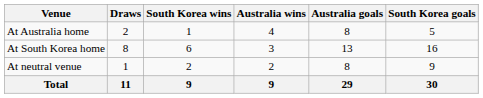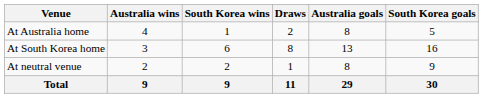 <table class="wikitable" style="text-align:center;">
 <tr>
 <th>Venue</th>
+<th>Australia wins</th>
+<th>South Korea wins</th>
 <th>Draws</th>
-<th>South Korea wins</th>
-<th>Australia wins</th>
 <th>Australia goals</th>
 <th>South Korea goals</th>
 </tr>
 <tr>
 <td align="left">At Australia home</td>
+<td>4</td>
+<td>1</td>
 <td>2</td>
-<td>1</td>
-<td>4</td>
 <td>8</td>
 <td>5</td>
 </tr>
 <tr>
 <td align="left">At South Korea home</td>
+<td>3</td>
+<td>6</td>
 <td>8</td>
-<td>6</td>
-<td>3</td>
 <td>13</td>
 <td>16</td>
 </tr>
 <tr>
 <td align="left">At neutral venue</td>
-<td>1</td>
 <td>2</td>
 <td>2</td>
+<td>1</td>
 <td>8</td>
 <td>9</td>
 </tr>
 <tr>
 <th>Total</th>
-<th>11</th>
 <th>9</th>
 <th>9</th>
+<th>11</th>
 <th>29</th>
 <th>30</th>
 </tr>
 </table>
